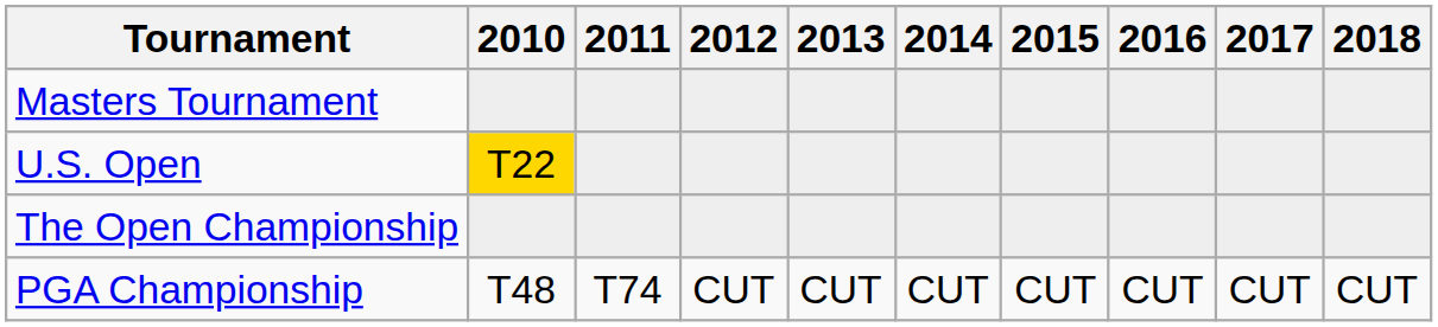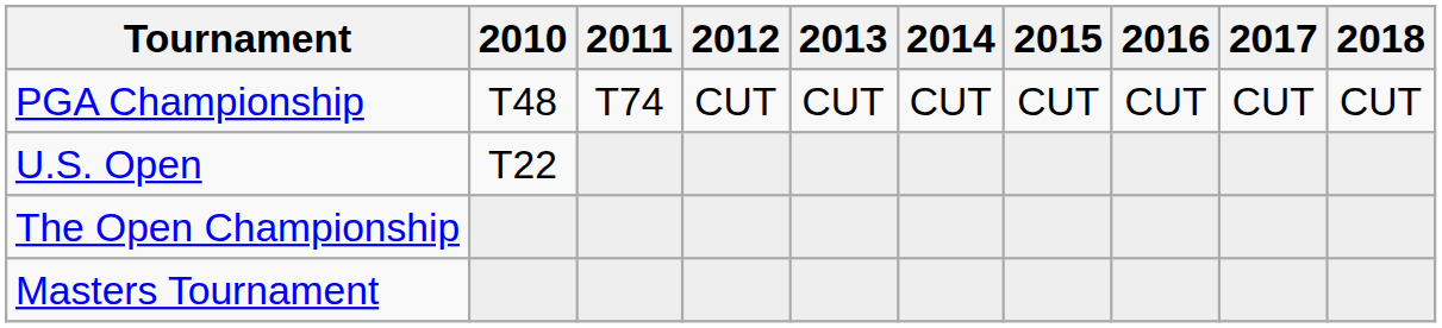 <table class="wikitable" style="font-size:95%;text-align:center;">
 <tr>
 <th>Tournament</th>
 <th>2010</th>
 <th>2011</th>
 <th>2012</th>
 <th>2013</th>
 <th>2014</th>
 <th>2015</th>
 <th>2016</th>
 <th>2017</th>
 <th>2018</th>
 </tr>
 <tr>
-<td align=left><a href='#'>Masters Tournament</a></td>
-<td style="background:#eeeeee;"></td>
-<td style="background:#eeeeee;"></td>
-<td style="background:#eeeeee;"></td>
-<td style="background:#eeeeee;"></td>
-<td style="background:#eeeeee;"></td>
-<td style="background:#eeeeee;"></td>
-<td style="background:#eeeeee;"></td>
-<td style="background:#eeeeee;"></td>
-<td style="background:#eeeeee;"></td>
+<td align=left><a href='#'>PGA Championship</a></td>
+<td>T48</td>
+<td>T74</td>
+<td>CUT</td>
+<td>CUT</td>
+<td>CUT</td>
+<td>CUT</td>
+<td>CUT</td>
+<td>CUT</td>
+<td>CUT</td>
 </tr>
 <tr>
 <td align=left><a href='#'>U.S. Open</a></td>
-<td style="background: gold;">T22</td>
+<td>T22</td>
 <td style="background:#eeeeee;"></td>
 <td style="background:#eeeeee;"></td>
 <td style="background:#eeeeee;"></td>
 <td style="background:#eeeeee;"></td>
 <td style="background:#eeeeee;"></td>
 <td style="background:#eeeeee;"></td>
 <td style="background:#eeeeee;"></td>
 <td style="background:#eeeeee;"></td>
 </tr>
 <tr>
 <td align=left><a href='#'>The Open Championship</a></td>
 <td style="background:#eeeeee;"></td>
 <td style="background:#eeeeee;"></td>
 <td style="background:#eeeeee;"></td>
 <td style="background:#eeeeee;"></td>
 <td style="background:#eeeeee;"></td>
 <td style="background:#eeeeee;"></td>
 <td style="background:#eeeeee;"></td>
 <td style="background:#eeeeee;"></td>
 <td style="background:#eeeeee;"></td>
 </tr>
 <tr>
-<td align=left><a href='#'>PGA Championship</a></td>
-<td>T48</td>
-<td>T74</td>
-<td>CUT</td>
-<td>CUT</td>
-<td>CUT</td>
-<td>CUT</td>
-<td>CUT</td>
-<td>CUT</td>
-<td>CUT</td>
+<td align=left><a href='#'>Masters Tournament</a></td>
+<td style="background:#eeeeee;"></td>
+<td style="background:#eeeeee;"></td>
+<td style="background:#eeeeee;"></td>
+<td style="background:#eeeeee;"></td>
+<td style="background:#eeeeee;"></td>
+<td style="background:#eeeeee;"></td>
+<td style="background:#eeeeee;"></td>
+<td style="background:#eeeeee;"></td>
+<td style="background:#eeeeee;"></td>
 </tr>
 </table>
